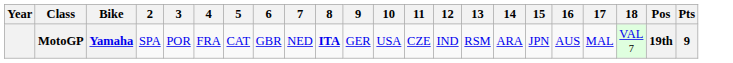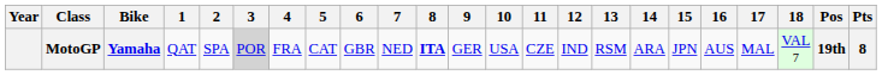 <table class="wikitable" style="text-align:center">
 <tr>
 <th>Year</th>
 <th>Class</th>
 <th>Bike</th>
+<th>1</th>
 <th>2</th>
 <th>3</th>
 <th>4</th>
 <th>5</th>
 <th>6</th>
 <th>7</th>
 <th>8</th>
 <th>9</th>
 <th>10</th>
 <th>11</th>
 <th>12</th>
 <th>13</th>
 <th>14</th>
 <th>15</th>
 <th>16</th>
 <th>17</th>
 <th>18</th>
 <th>Pos</th>
 <th>Pts</th>
 </tr>
 <tr>
 <th align="left"></th>
 <th align="left">MotoGP</th>
 <th align="left"><a href='#'>Yamaha</a></th>
+<td><a href='#'>QAT</a></td>
 <td><a href='#'>SPA</a></td>
-<td><a href='#'>POR</a></td>
+<td style="background: lightgrey;"><a href='#'>POR</a></td>
 <td><a href='#'>FRA</a></td>
 <td><a href='#'>CAT</a></td>
 <td><a href='#'>GBR</a></td>
 <td><a href='#'>NED</a></td>
 <td><strong><a href='#'>ITA</a></strong></td>
 <td><a href='#'>GER</a></td>
 <td><a href='#'>USA</a></td>
 <td><a href='#'>CZE</a></td>
 <td><a href='#'>IND</a></td>
 <td><a href='#'>RSM</a></td>
 <td><a href='#'>ARA</a></td>
 <td><a href='#'>JPN</a></td>
 <td><a href='#'>AUS</a></td>
 <td><a href='#'>MAL</a></td>
 <td style="background:#dfffdf;"><a href='#'>VAL</a><br><small>7</small></td>
 <th>19th</th>
-<th>9</th>
+<th>8</th>
 </tr>
 </table>
